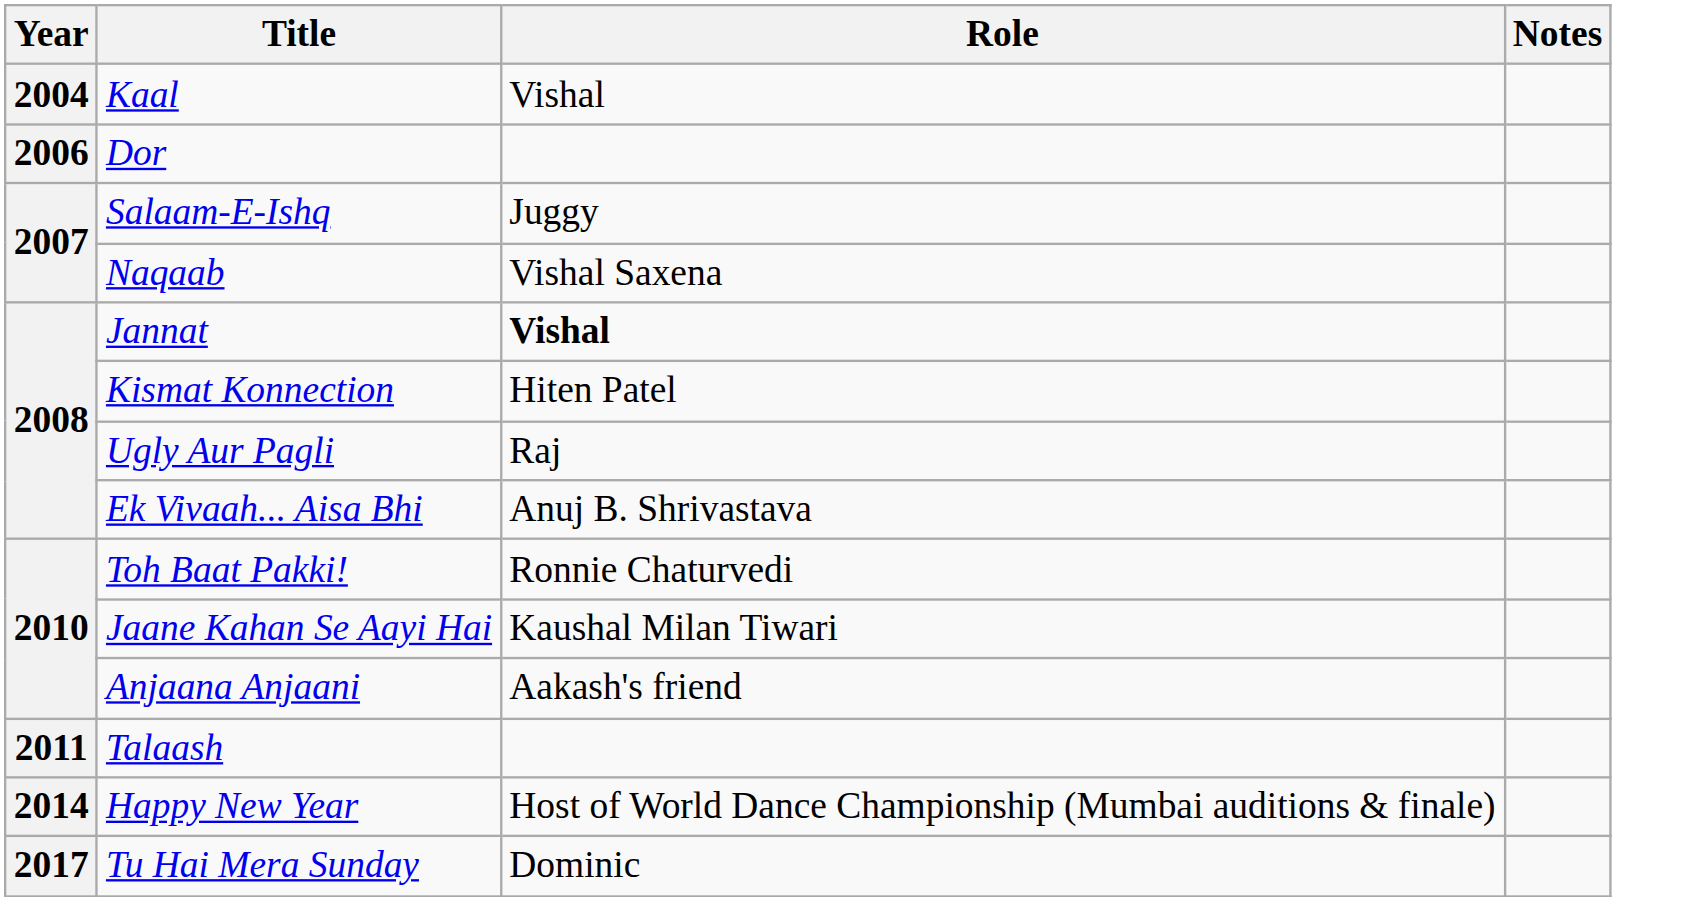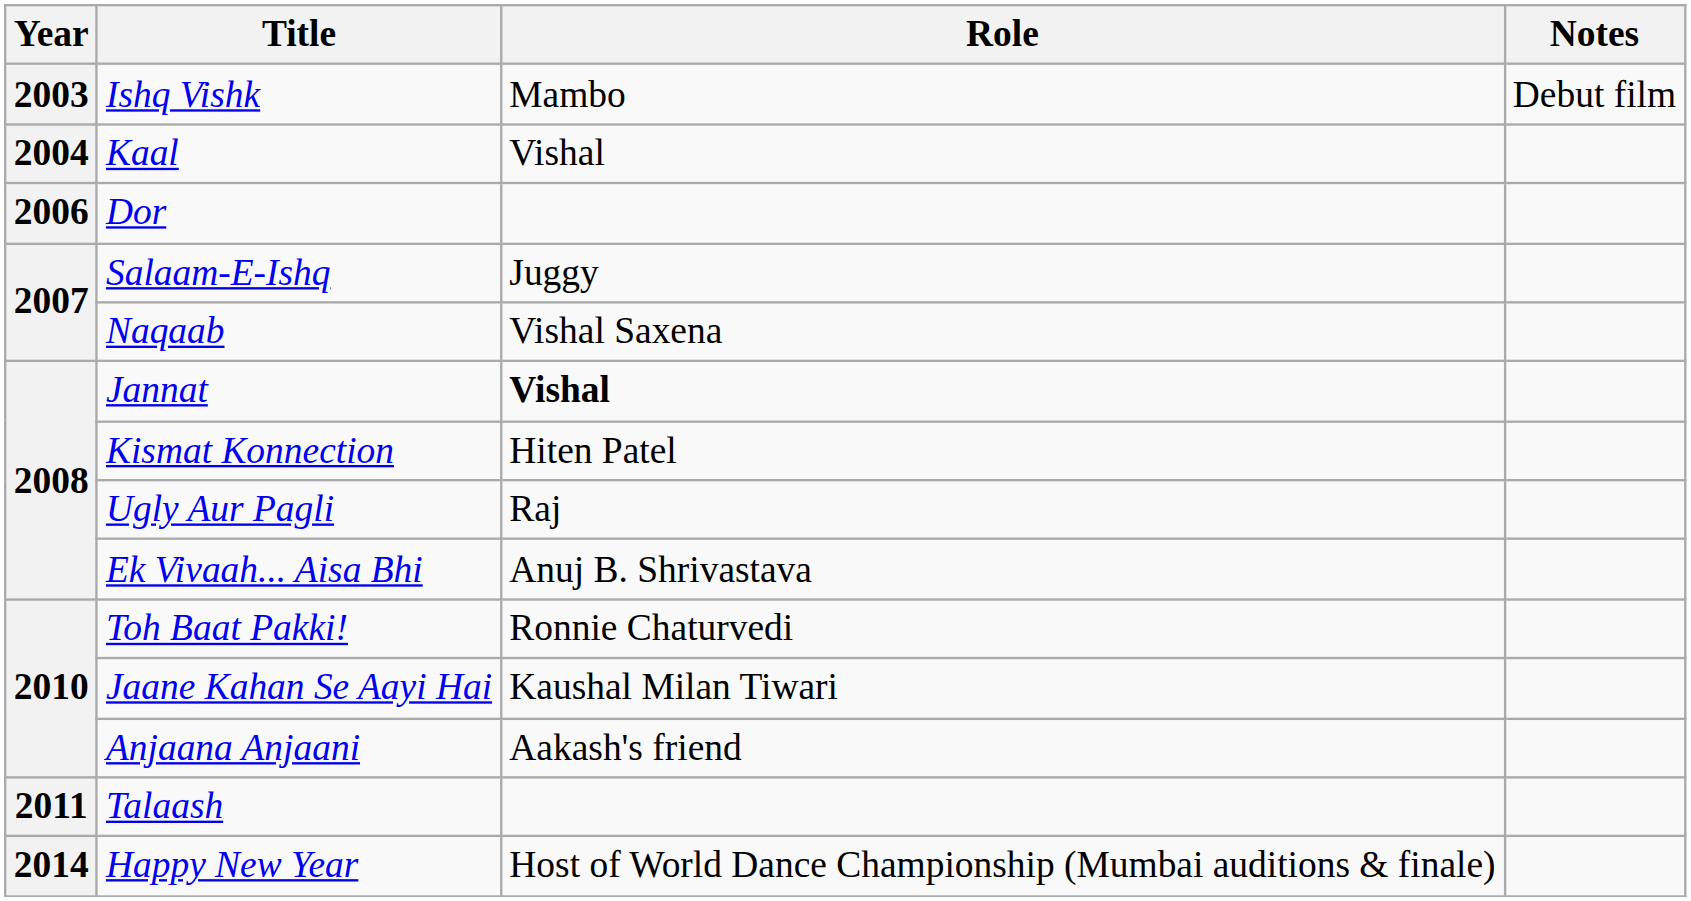 <table class="wikitable plainrowheaders sortable">
 <tr>
 <th scope="col">Year</th>
 <th scope="col">Title</th>
 <th scope="col">Role</th>
 <th scope="col" class="unsortable">Notes</th>
+</tr>
+<tr>
+<th scope="row">2003</th>
+<td><em><a href='#'>Ishq Vishk</a></em></td>
+<td>Mambo</td>
+<td>Debut film</td>
 </tr>
 <tr>
 <th scope="row">2004</th>
 <td><em><a href='#'>Kaal</a></em></td>
 <td>Vishal</td>
 <td></td>
 </tr>
 <tr>
 <th scope="row">2006</th>
 <td><em><a href='#'>Dor</a></em></td>
 <td></td>
 <td></td>
 </tr>
 <tr>
 <th scope="row" rowspan="2">2007</th>
 <td><em><a href='#'>Salaam-E-Ishq</a></em></td>
 <td>Juggy</td>
 <td></td>
 </tr>
 <tr>
 <td><em><a href='#'>Naqaab</a></em></td>
 <td>Vishal Saxena</td>
 <td></td>
 </tr>
 <tr>
 <th scope="row" rowspan="4">2008</th>
 <td><em><a href='#'>Jannat</a></em></td>
 <td><strong>Vishal</strong></td>
 <td></td>
 </tr>
 <tr>
 <td><em><a href='#'>Kismat Konnection</a></em></td>
 <td>Hiten Patel</td>
 <td></td>
 </tr>
 <tr>
 <td><em><a href='#'>Ugly Aur Pagli</a></em></td>
 <td>Raj</td>
 <td></td>
 </tr>
 <tr>
 <td><em><a href='#'>Ek Vivaah... Aisa Bhi</a></em></td>
 <td>Anuj B. Shrivastava</td>
 <td></td>
 </tr>
 <tr>
 <th scope="row" rowspan="3">2010</th>
 <td><em><a href='#'>Toh Baat Pakki!</a></em></td>
 <td>Ronnie Chaturvedi</td>
 <td></td>
 </tr>
 <tr>
 <td><em><a href='#'>Jaane Kahan Se Aayi Hai</a></em></td>
 <td>Kaushal Milan Tiwari</td>
 <td></td>
 </tr>
 <tr>
 <td><em><a href='#'>Anjaana Anjaani</a></em></td>
 <td>Aakash's friend</td>
 <td></td>
 </tr>
 <tr>
 <th scope="row">2011</th>
 <td><em><a href='#'>Talaash</a></em></td>
 <td></td>
 <td></td>
 </tr>
 <tr>
 <th scope="row">2014</th>
 <td><em><a href='#'>Happy New Year</a></em></td>
 <td>Host of World Dance Championship (Mumbai auditions & finale)</td>
 <td></td>
 </tr>
 <tr>
-<th scope="row">2017</th>
-<td><em><a href='#'>Tu Hai Mera Sunday</a></em></td>
-<td>Dominic</td>
-<td></td>
-</tr>
-<tr>
 </tr>
 </table>
